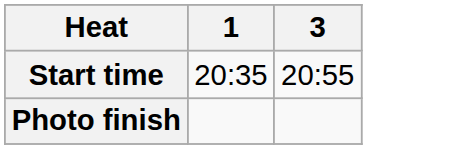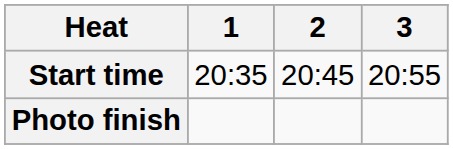 <table class="wikitable" style="text-align:center">
 <tr>
 <th>Heat</th>
 <th>1</th>
+<th>2</th>
 <th>3</th>
 </tr>
 <tr>
 <th>Start time</th>
 <td>20:35</td>
+<td>20:45</td>
 <td>20:55</td>
 </tr>
 <tr>
 <th>Photo finish</th>
 <td></td>
 <td></td>
+<td></td>
 </tr>
 </table>
